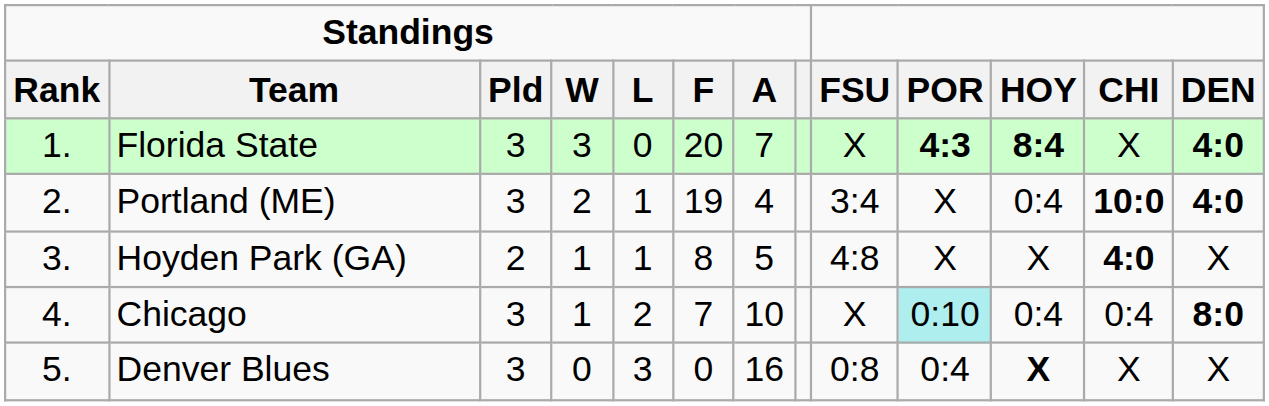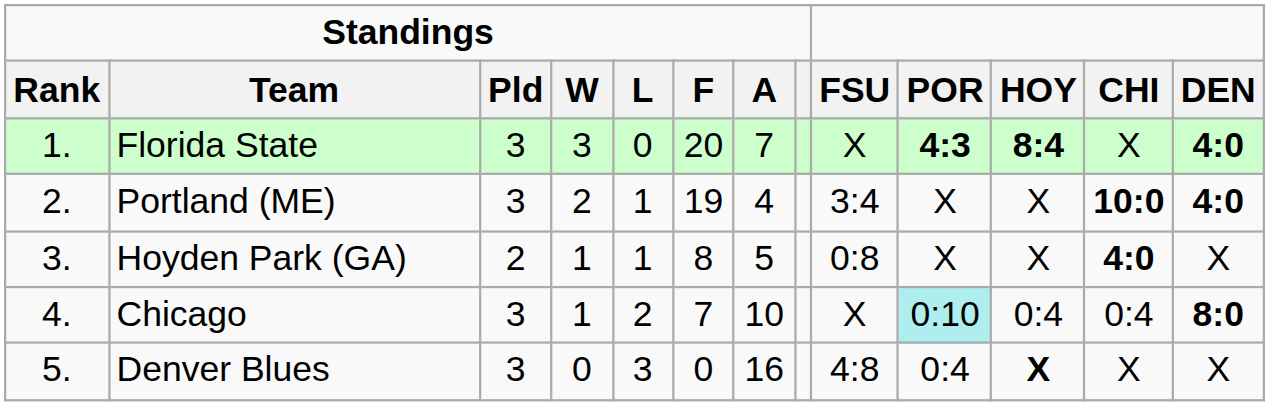 <table class="wikitable">
 <tr>
 <td colspan=8 align=center><strong>Standings</strong></td>
 <td colspan=6></td>
 </tr>
 <tr>
 <th bgcolor="#efefef">Rank</th>
 <th bgcolor="#efefef" width="160">Team</th>
 <th bgcolor="#efefef" width="20">Pld</th>
 <th bgcolor="#efefef" width="20">W</th>
 <th bgcolor="#efefef" width="20">L</th>
 <th bgcolor="#efefef" width="20">F</th>
 <th bgcolor="#efefef" width="20">A</th>
 <th bgcolor="#efefef"></th>
 <th bgcolor="#efefef" width="20">FSU</th>
 <th bgcolor="#efefef" width="20">POR</th>
 <th bgcolor="#efefef" width="20">HOY</th>
 <th bgcolor="#efefef" width="20">CHI</th>
 <th bgcolor="#efefef" width="20">DEN</th>
 </tr>
 <tr align=center bgcolor=#ccffcc>
 <td>1.</td>
 <td align=left>Florida State</td>
 <td>3</td>
 <td>3</td>
 <td>0</td>
 <td>20</td>
 <td>7</td>
 <td></td>
 <td>X</td>
 <td><strong>4:3</strong></td>
 <td><strong>8:4</strong></td>
 <td>X</td>
 <td><strong>4:0</strong></td>
 </tr>
 <tr align=center>
 <td>2.</td>
 <td align=left>Portland (ME)</td>
 <td>3</td>
 <td>2</td>
 <td>1</td>
 <td>19</td>
 <td>4</td>
 <td></td>
 <td>3:4</td>
 <td>X</td>
-<td>0:4</td>
+<td>X</td>
 <td><strong>10:0</strong></td>
 <td><strong>4:0</strong></td>
 </tr>
 <tr align=center>
 <td>3.</td>
 <td align=left>Hoyden Park (GA)</td>
 <td>2</td>
 <td>1</td>
 <td>1</td>
 <td>8</td>
 <td>5</td>
 <td></td>
-<td>4:8</td>
+<td>0:8</td>
 <td>X</td>
 <td>X</td>
 <td><strong>4:0</strong></td>
 <td>X</td>
 </tr>
 <tr align=center>
 <td>4.</td>
 <td align=left>Chicago</td>
 <td>3</td>
 <td>1</td>
 <td>2</td>
 <td>7</td>
 <td>10</td>
 <td></td>
 <td>X</td>
 <td style="background: paleturquoise;">0:10</td>
 <td>0:4</td>
 <td>0:4</td>
 <td><strong>8:0</strong></td>
 </tr>
 <tr align=center>
 <td>5.</td>
 <td align=left>Denver Blues</td>
 <td>3</td>
 <td>0</td>
 <td>3</td>
 <td>0</td>
 <td>16</td>
 <td></td>
-<td>0:8</td>
+<td>4:8</td>
 <td>0:4</td>
 <td><strong>X</strong></td>
 <td>X</td>
 <td>X</td>
 </tr>
 </table>
